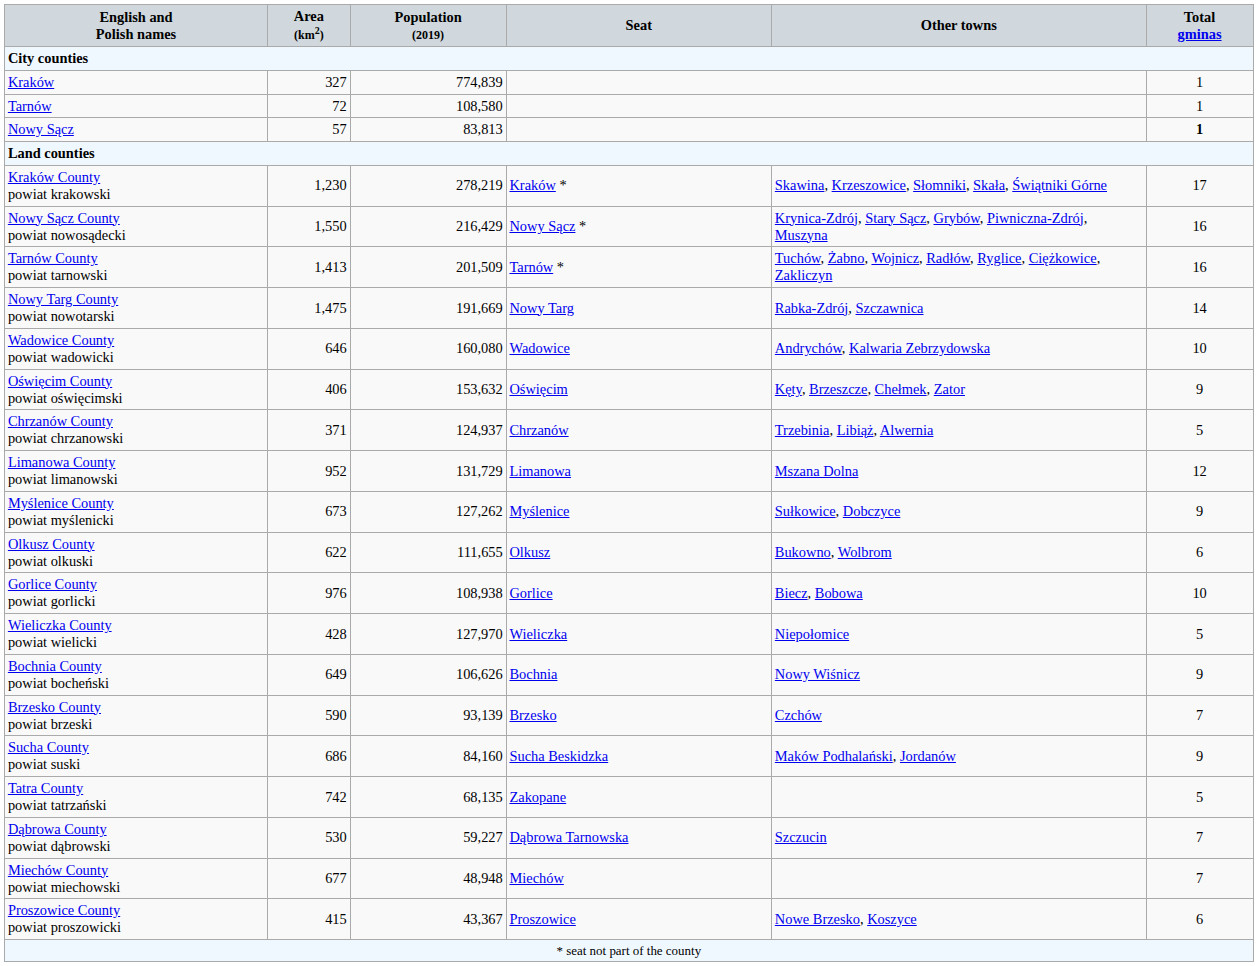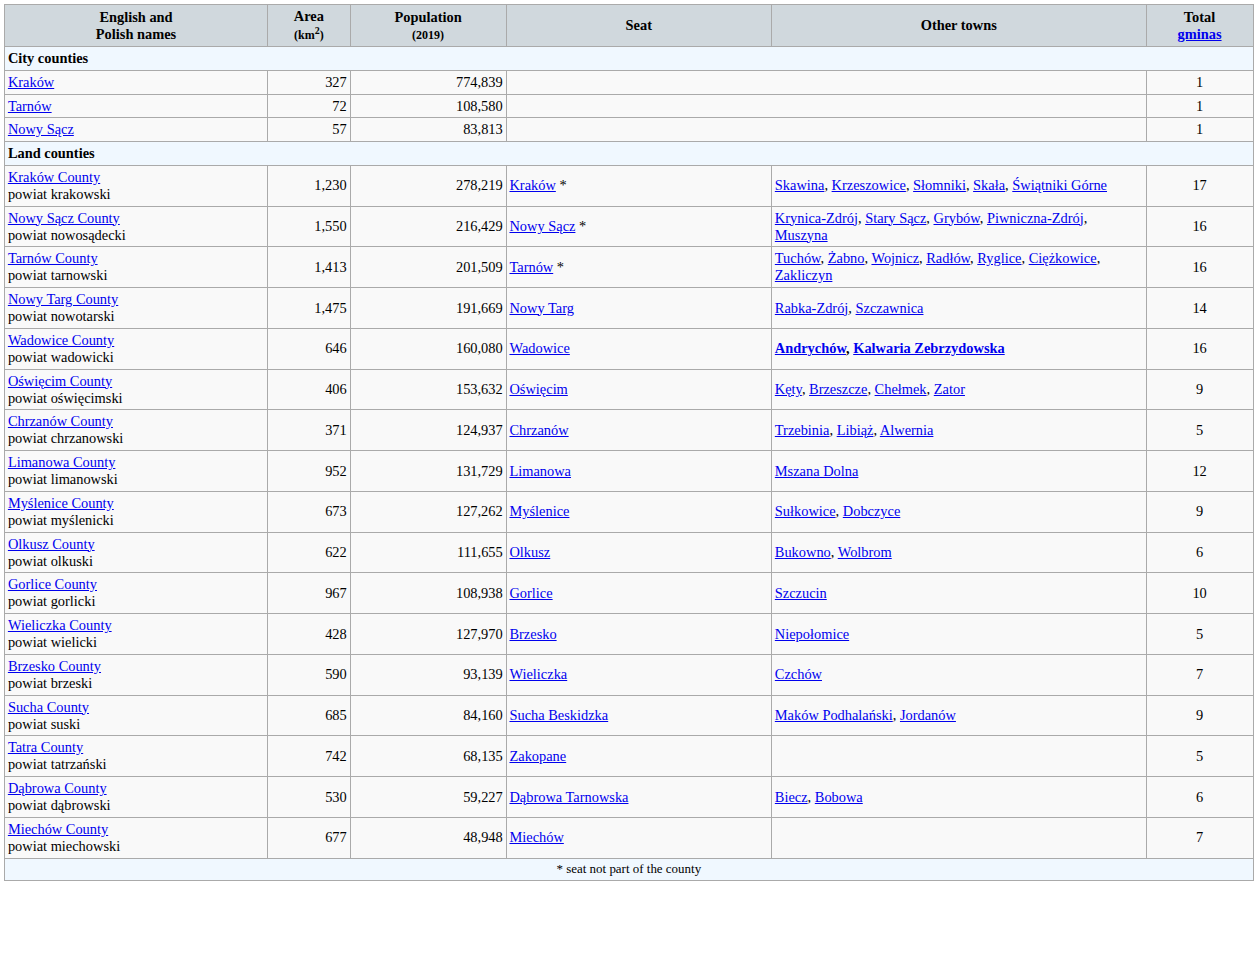 <table class="wikitable" style="font-size:90%">
 <tr bgcolor="#D0D8DD">
 <td align="center"><strong>English and<br>Polish names</strong></td>
 <td align="center"><strong>Area<br><small>(km<sup>2</sup>)</small></strong></td>
 <td align="center"><strong>Population<br><small>(2019)</small></strong></td>
 <td align="center"><strong>Seat</strong></td>
 <td width="30%" align="center"><strong>Other towns</strong></td>
 <td align="center"><strong>Total<br><a href='#'>gminas</a></strong></td>
 </tr>
 <tr bgcolor="#F0F8FF">
 <td colspan=6><strong>City counties</strong></td>
 </tr>
 <tr>
 <td><a href='#'>Kraków</a></td>
 <td align="right">327</td>
 <td align="right">774,839</td>
 <td colspan=2></td>
 <td align="center">1</td>
 </tr>
 <tr>
 <td><a href='#'>Tarnów</a></td>
 <td align="right">72</td>
 <td align="right">108,580</td>
 <td colspan=2></td>
 <td align="center">1</td>
 </tr>
 <tr>
 <td><a href='#'>Nowy Sącz</a></td>
 <td align="right">57</td>
 <td align="right">83,813</td>
 <td colspan=2></td>
-<td align="center"><strong>1</strong></td>
+<td align="center">1</td>
 </tr>
 <tr bgcolor="#F0F8FF">
 <td colspan=6><strong>Land counties</strong></td>
 </tr>
 <tr>
 <td><a href='#'>Kraków County</a><br>powiat krakowski</td>
 <td align="right">1,230</td>
 <td align="right">278,219</td>
 <td><a href='#'>Kraków</a> *</td>
 <td><a href='#'>Skawina</a>, <a href='#'>Krzeszowice</a>, <a href='#'>Słomniki</a>, <a href='#'>Skała</a>, <a href='#'>Świątniki Górne</a></td>
 <td align="center">17</td>
 </tr>
 <tr>
 <td><a href='#'>Nowy Sącz County</a><br>powiat nowosądecki</td>
 <td align="right">1,550</td>
 <td align="right">216,429</td>
 <td><a href='#'>Nowy Sącz</a> *</td>
 <td><a href='#'>Krynica-Zdrój</a>, <a href='#'>Stary Sącz</a>, <a href='#'>Grybów</a>, <a href='#'>Piwniczna-Zdrój</a>, <a href='#'>Muszyna</a></td>
 <td align="center">16</td>
 </tr>
 <tr>
 <td><a href='#'>Tarnów County</a><br>powiat tarnowski</td>
 <td align="right">1,413</td>
 <td align="right">201,509</td>
 <td><a href='#'>Tarnów</a> *</td>
 <td><a href='#'>Tuchów</a>, <a href='#'>Żabno</a>, <a href='#'>Wojnicz</a>, <a href='#'>Radłów</a>, <a href='#'>Ryglice</a>, <a href='#'>Ciężkowice</a>, <a href='#'>Zakliczyn</a></td>
 <td align="center">16</td>
 </tr>
 <tr>
 <td><a href='#'>Nowy Targ County</a><br>powiat nowotarski</td>
 <td align="right">1,475</td>
 <td align="right">191,669</td>
 <td><a href='#'>Nowy Targ</a></td>
 <td><a href='#'>Rabka-Zdrój</a>, <a href='#'>Szczawnica</a></td>
 <td align="center">14</td>
 </tr>
 <tr>
 <td><a href='#'>Wadowice County</a><br>powiat wadowicki</td>
 <td align="right">646</td>
 <td align="right">160,080</td>
 <td><a href='#'>Wadowice</a></td>
-<td><a href='#'>Andrychów</a>, <a href='#'>Kalwaria Zebrzydowska</a></td>
-<td align="center">10</td>
+<td><strong><a href='#'>Andrychów</a>, <a href='#'>Kalwaria Zebrzydowska</a></strong></td>
+<td align="center">16</td>
 </tr>
 <tr>
 <td><a href='#'>Oświęcim County</a><br>powiat oświęcimski</td>
 <td align="right">406</td>
 <td align="right">153,632</td>
 <td><a href='#'>Oświęcim</a></td>
 <td><a href='#'>Kęty</a>, <a href='#'>Brzeszcze</a>, <a href='#'>Chełmek</a>, <a href='#'>Zator</a></td>
 <td align="center">9</td>
 </tr>
 <tr>
 <td><a href='#'>Chrzanów County</a><br>powiat chrzanowski</td>
 <td align="right">371</td>
 <td align="right">124,937</td>
 <td><a href='#'>Chrzanów</a></td>
 <td><a href='#'>Trzebinia</a>, <a href='#'>Libiąż</a>, <a href='#'>Alwernia</a></td>
 <td align="center">5</td>
 </tr>
 <tr>
 <td><a href='#'>Limanowa County</a><br>powiat limanowski</td>
 <td align="right">952</td>
 <td align="right">131,729</td>
 <td><a href='#'>Limanowa</a></td>
 <td><a href='#'>Mszana Dolna</a></td>
 <td align="center">12</td>
 </tr>
 <tr>
 <td><a href='#'>Myślenice County</a><br>powiat myślenicki</td>
 <td align="right">673</td>
 <td align="right">127,262</td>
 <td><a href='#'>Myślenice</a></td>
 <td><a href='#'>Sułkowice</a>, <a href='#'>Dobczyce</a></td>
 <td align="center">9</td>
 </tr>
 <tr>
 <td><a href='#'>Olkusz County</a><br>powiat olkuski</td>
 <td align="right">622</td>
 <td align="right">111,655</td>
 <td><a href='#'>Olkusz</a></td>
 <td><a href='#'>Bukowno</a>, <a href='#'>Wolbrom</a></td>
 <td align="center">6</td>
 </tr>
 <tr>
 <td><a href='#'>Gorlice County</a><br>powiat gorlicki</td>
-<td align="right">976</td>
+<td align="right">967</td>
 <td align="right">108,938</td>
 <td><a href='#'>Gorlice</a></td>
-<td><a href='#'>Biecz</a>, <a href='#'>Bobowa</a></td>
+<td><a href='#'>Szczucin</a></td>
 <td align="center">10</td>
 </tr>
 <tr>
 <td><a href='#'>Wieliczka County</a><br>powiat wielicki</td>
 <td align="right">428</td>
 <td align="right">127,970</td>
-<td><a href='#'>Wieliczka</a></td>
+<td><a href='#'>Brzesko</a></td>
 <td><a href='#'>Niepołomice</a></td>
 <td align="center">5</td>
-</tr>
-<tr>
-<td><a href='#'>Bochnia County</a><br>powiat bocheński</td>
-<td align="right">649</td>
-<td align="right">106,626</td>
-<td><a href='#'>Bochnia</a></td>
-<td><a href='#'>Nowy Wiśnicz</a></td>
-<td align="center">9</td>
 </tr>
 <tr>
 <td><a href='#'>Brzesko County</a><br>powiat brzeski</td>
 <td align="right">590</td>
 <td align="right">93,139</td>
-<td><a href='#'>Brzesko</a></td>
+<td><a href='#'>Wieliczka</a></td>
 <td><a href='#'>Czchów</a></td>
 <td align="center">7</td>
 </tr>
 <tr>
 <td><a href='#'>Sucha County</a><br>powiat suski</td>
-<td align="right">686</td>
+<td align="right">685</td>
 <td align="right">84,160</td>
 <td><a href='#'>Sucha Beskidzka</a></td>
 <td><a href='#'>Maków Podhalański</a>, <a href='#'>Jordanów</a></td>
 <td align="center">9</td>
 </tr>
 <tr>
 <td><a href='#'>Tatra County</a><br>powiat tatrzański</td>
 <td align="right">742</td>
 <td align="right">68,135</td>
 <td><a href='#'>Zakopane</a></td>
 <td></td>
 <td align="center">5</td>
 </tr>
 <tr>
 <td><a href='#'>Dąbrowa County</a><br>powiat dąbrowski</td>
 <td align="right">530</td>
 <td align="right">59,227</td>
 <td><a href='#'>Dąbrowa Tarnowska</a></td>
-<td><a href='#'>Szczucin</a></td>
-<td align="center">7</td>
+<td><a href='#'>Biecz</a>, <a href='#'>Bobowa</a></td>
+<td align="center">6</td>
 </tr>
 <tr>
 <td><a href='#'>Miechów County</a><br>powiat miechowski</td>
 <td align="right">677</td>
 <td align="right">48,948</td>
 <td><a href='#'>Miechów</a></td>
 <td></td>
 <td align="center">7</td>
 </tr>
-<tr>
-<td><a href='#'>Proszowice County</a><br>powiat proszowicki</td>
-<td align="right">415</td>
-<td align="right">43,367</td>
-<td><a href='#'>Proszowice</a></td>
-<td><a href='#'>Nowe Brzesko</a>, <a href='#'>Koszyce</a></td>
-<td align="center">6</td>
-</tr>
 <tr bgcolor="F0F8FF">
 <td colspan=6 style="text-align:center;font-size:90%">* seat not part of the county</td>
 </tr>
 <tr>
 </tr>
 </table>
